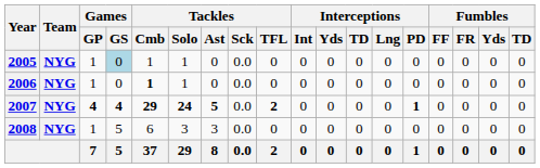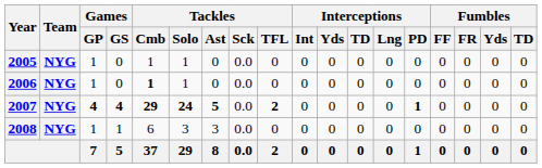 <table class="wikitable" style="text-align:center">
 <tr>
 <th rowspan="2">Year</th>
 <th rowspan="2">Team</th>
 <th colspan="2">Games</th>
 <th colspan="5">Tackles</th>
 <th colspan="5">Interceptions</th>
 <th colspan="4">Fumbles</th>
 </tr>
 <tr>
 <th>GP</th>
 <th>GS</th>
 <th>Cmb</th>
 <th>Solo</th>
 <th>Ast</th>
 <th>Sck</th>
 <th>TFL</th>
 <th>Int</th>
 <th>Yds</th>
 <th>TD</th>
 <th>Lng</th>
 <th>PD</th>
 <th>FF</th>
 <th>FR</th>
 <th>Yds</th>
 <th>TD</th>
 </tr>
 <tr>
 <th><a href='#'>2005</a></th>
 <th><a href='#'>NYG</a></th>
 <td>1</td>
-<td style="background: lightblue;">0</td>
+<td>0</td>
 <td>1</td>
 <td>1</td>
 <td>0</td>
 <td>0.0</td>
 <td>0</td>
 <td>0</td>
 <td>0</td>
 <td>0</td>
 <td>0</td>
 <td>0</td>
 <td>0</td>
 <td>0</td>
 <td>0</td>
 <td>0</td>
 </tr>
 <tr>
 <th><a href='#'>2006</a></th>
 <th><a href='#'>NYG</a></th>
 <td>1</td>
 <td>0</td>
 <td><strong>1</strong></td>
 <td>1</td>
 <td>0</td>
 <td>0.0</td>
 <td>0</td>
 <td>0</td>
 <td>0</td>
 <td>0</td>
 <td>0</td>
 <td>0</td>
 <td>0</td>
 <td>0</td>
 <td>0</td>
 <td>0</td>
 </tr>
 <tr>
 <th><a href='#'>2007</a></th>
 <th><a href='#'>NYG</a></th>
 <td><strong>4</strong></td>
 <td><strong>4</strong></td>
 <td><strong>29</strong></td>
 <td><strong>24</strong></td>
 <td><strong>5</strong></td>
 <td>0.0</td>
 <td><strong>2</strong></td>
 <td>0</td>
 <td>0</td>
 <td>0</td>
 <td>0</td>
 <td><strong>1</strong></td>
 <td>0</td>
 <td>0</td>
 <td>0</td>
 <td>0</td>
 </tr>
 <tr>
 <th><a href='#'>2008</a></th>
 <th><a href='#'>NYG</a></th>
 <td>1</td>
-<td>5</td>
+<td>1</td>
 <td>6</td>
 <td>3</td>
 <td>3</td>
 <td>0.0</td>
 <td>0</td>
 <td>0</td>
 <td>0</td>
 <td>0</td>
 <td>0</td>
 <td>0</td>
 <td>0</td>
 <td>0</td>
 <td>0</td>
 <td>0</td>
 </tr>
 <tr>
 <th colspan="2"></th>
 <th>7</th>
 <th>5</th>
 <th>37</th>
 <th>29</th>
 <th>8</th>
 <th>0.0</th>
 <th>2</th>
 <th>0</th>
 <th>0</th>
 <th>0</th>
 <th>0</th>
 <th>1</th>
 <th>0</th>
 <th>0</th>
 <th>0</th>
 <th>0</th>
 </tr>
 </table>
